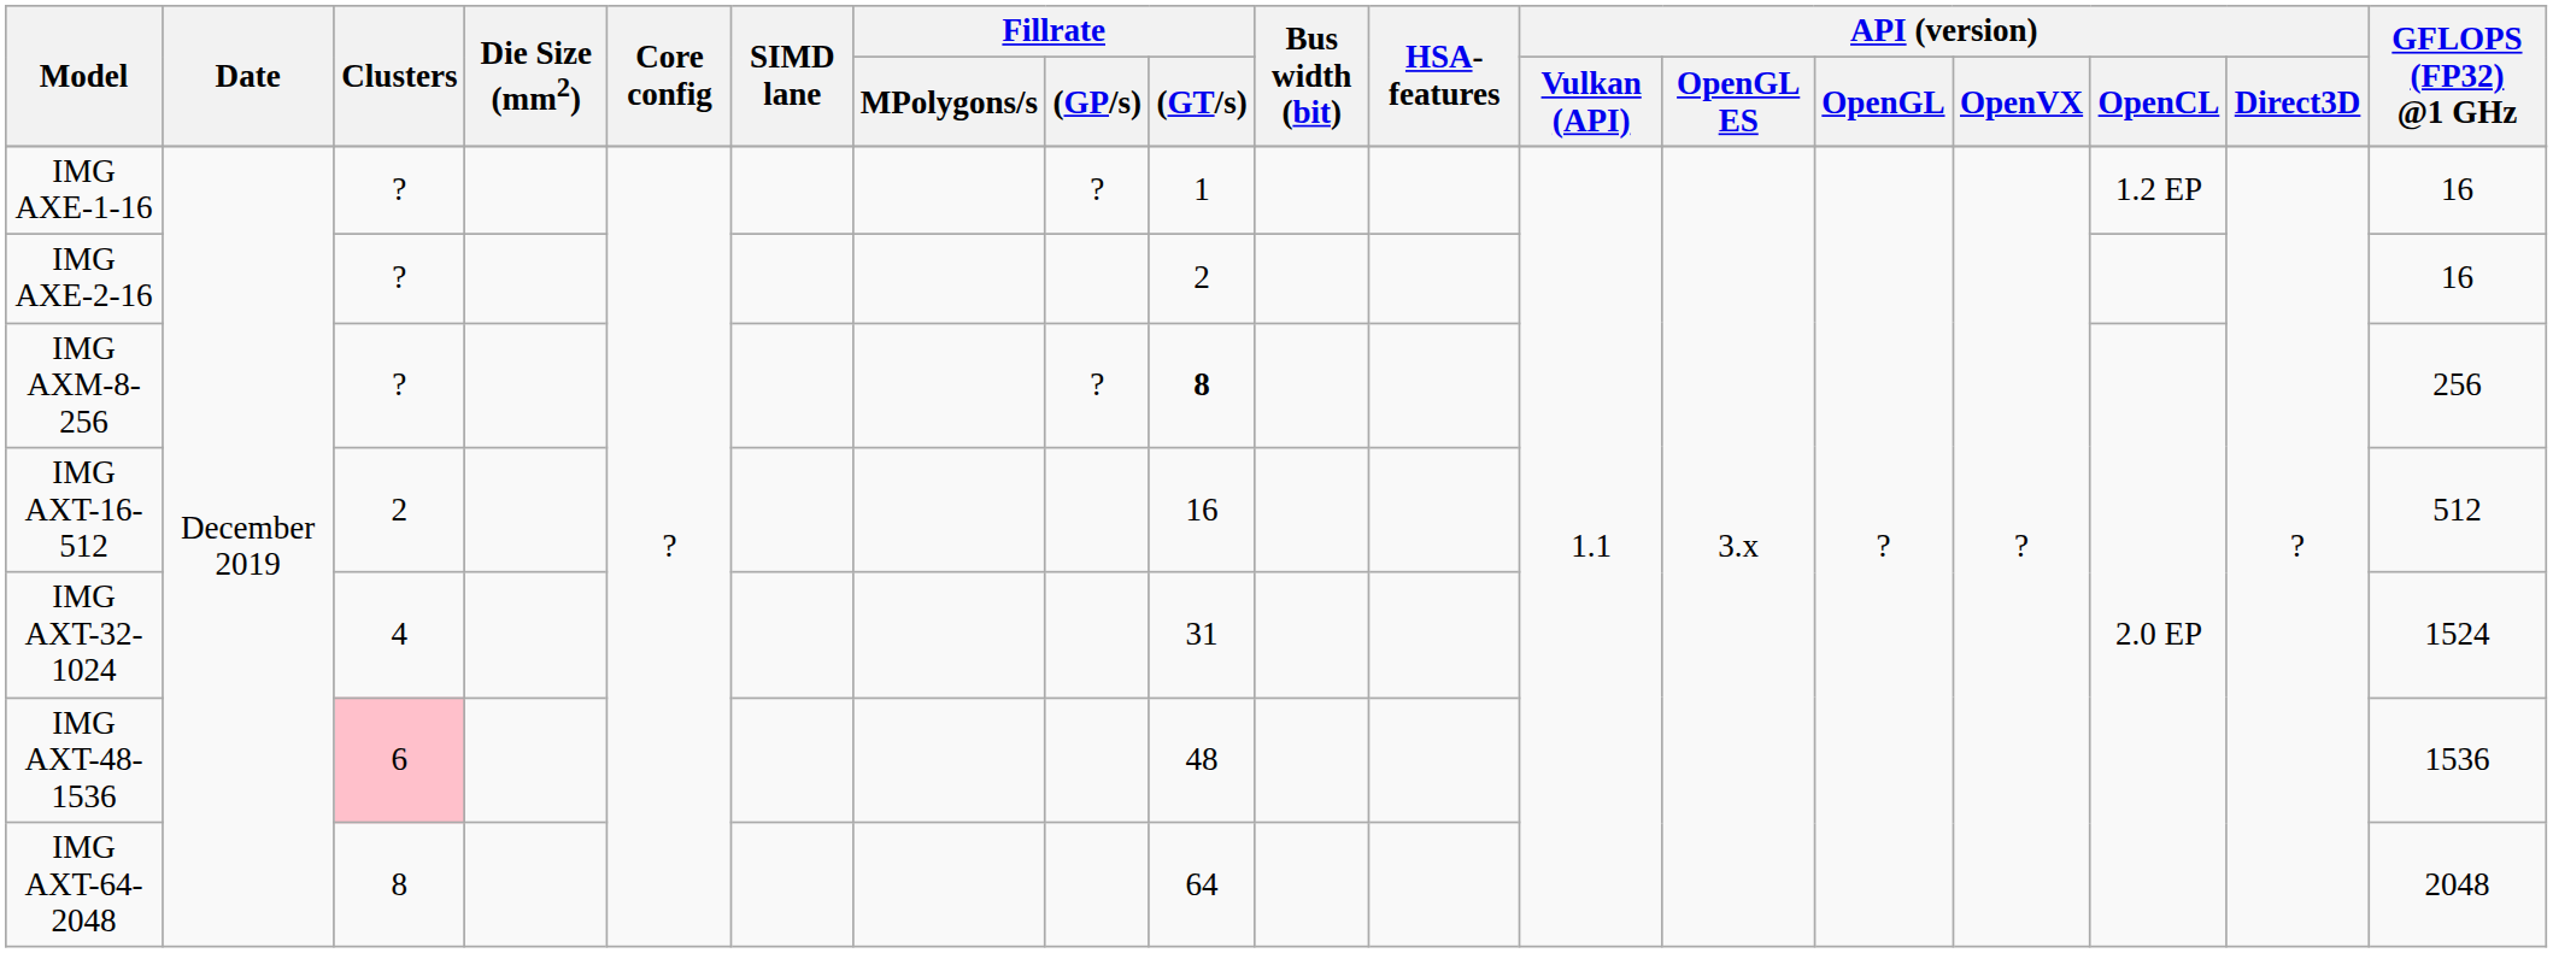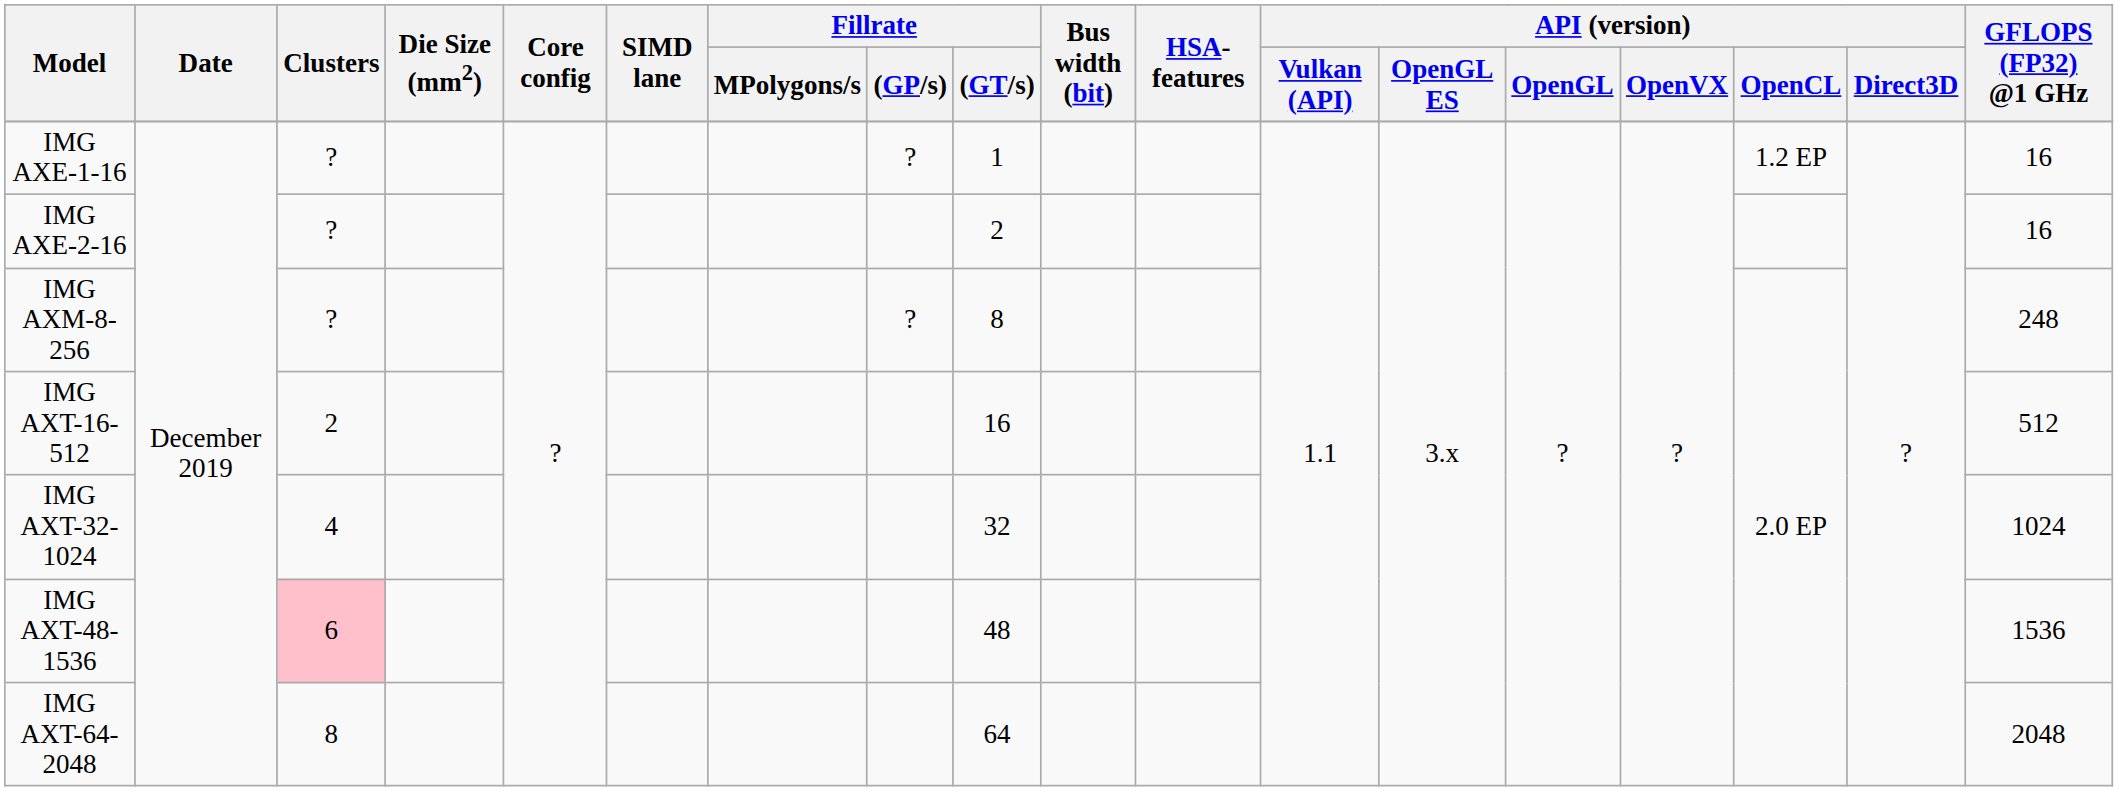 <table class="wikitable sortable" style="text-align: center;">
 <tr>
 <th rowspan="2">Model</th>
 <th rowspan="2">Date</th>
 <th rowspan="2">Clusters</th>
 <th rowspan="2">Die Size (mm<sup>2</sup>)</th>
 <th rowspan="2">Core config</th>
 <th rowspan="2">SIMD lane</th>
 <th colspan="3"><a href='#'>Fillrate</a></th>
 <th rowspan="2">Bus width<br>(<a href='#'>bit</a>)</th>
 <th rowspan="2"><a href='#'>HSA</a>-features</th>
 <th colspan="6"><a href='#'>API</a> (version)</th>
 <th rowspan="2"><a href='#'>GFLOPS (FP32)</a><br>@1 GHz</th>
 </tr>
 <tr>
 <th>MPolygons/s</th>
 <th>(<a href='#'>GP</a>/s)</th>
 <th>(<a href='#'>GT</a>/s)</th>
 <th><a href='#'>Vulkan (API)</a></th>
 <th><a href='#'>OpenGL ES</a></th>
 <th><a href='#'>OpenGL</a></th>
 <th><a href='#'>OpenVX</a></th>
 <th><a href='#'>OpenCL</a></th>
 <th><a href='#'>Direct3D</a></th>
 </tr>
 <tr>
 </tr>
 <tr>
 <td>IMG AXE-1-16</td>
 <td rowspan="7">December 2019</td>
 <td>?</td>
 <td></td>
 <td rowspan="7">?</td>
 <td></td>
 <td></td>
 <td>?</td>
 <td>1</td>
 <td></td>
 <td></td>
 <td rowspan="7">1.1</td>
 <td rowspan="7">3.x</td>
 <td rowspan="7">?</td>
 <td rowspan="7">?</td>
 <td>1.2 EP</td>
 <td rowspan="7">?</td>
 <td>16</td>
 </tr>
 <tr>
 <td>IMG AXE-2-16</td>
 <td>?</td>
 <td></td>
 <td></td>
 <td></td>
 <td></td>
 <td>2</td>
 <td></td>
 <td></td>
 <td></td>
 <td>16</td>
 </tr>
 <tr>
 <td>IMG AXM-8-256</td>
 <td>?</td>
 <td></td>
 <td></td>
 <td></td>
 <td>?</td>
-<td><strong>8</strong></td>
+<td>8</td>
 <td></td>
 <td></td>
 <td rowspan="5">2.0 EP</td>
-<td>256</td>
+<td>248</td>
 </tr>
 <tr>
 <td>IMG AXT-16-512</td>
 <td>2</td>
 <td></td>
 <td></td>
 <td></td>
 <td></td>
 <td>16</td>
 <td></td>
 <td></td>
 <td>512</td>
 </tr>
 <tr>
 <td>IMG AXT-32-1024</td>
 <td>4</td>
 <td></td>
 <td></td>
 <td></td>
 <td></td>
-<td>31</td>
+<td>32</td>
 <td></td>
 <td></td>
-<td>1524</td>
+<td>1024</td>
 </tr>
 <tr>
 <td>IMG AXT-48-1536</td>
 <td style="background: pink;">6</td>
 <td></td>
 <td></td>
 <td></td>
 <td></td>
 <td>48</td>
 <td></td>
 <td></td>
 <td>1536</td>
 </tr>
 <tr>
 <td>IMG AXT-64-2048</td>
 <td>8</td>
 <td></td>
 <td></td>
 <td></td>
 <td></td>
 <td>64</td>
 <td></td>
 <td></td>
 <td>2048</td>
 </tr>
 </table>
